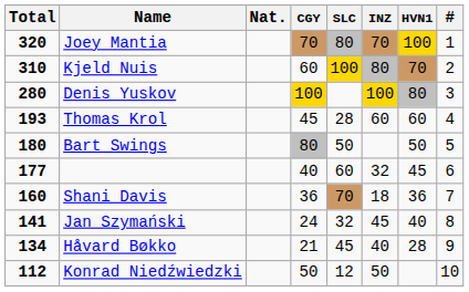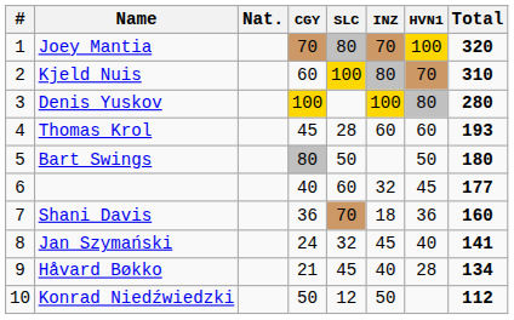 <table class="wikitable" style="text-align:center;">
 <tr>
-<th>Total</th>
+<th>#</th>
 <th>Name</th>
 <th>Nat.</th>
 <th><small>CGY</small></th>
 <th><small>SLC</small></th>
 <th><small>INZ</small></th>
 <th><small>HVN1</small></th>
-<th>#</th>
+<th>Total</th>
 </tr>
 <tr>
-<td><strong>320</strong></td>
+<td>1</td>
 <td align=left><a href='#'>Joey Mantia</a></td>
 <td></td>
 <td bgcolor=cc9966>70</td>
 <td bgcolor=silver>80</td>
 <td bgcolor=cc9966>70</td>
 <td bgcolor=gold>100</td>
-<td>1</td>
+<td><strong>320</strong></td>
 </tr>
 <tr>
-<td><strong>310</strong></td>
+<td>2</td>
 <td align=left><a href='#'>Kjeld Nuis</a></td>
 <td></td>
 <td>60</td>
 <td bgcolor=gold>100</td>
 <td bgcolor=silver>80</td>
 <td bgcolor=cc9966>70</td>
-<td>2</td>
+<td><strong>310</strong></td>
 </tr>
 <tr>
-<td><strong>280</strong></td>
+<td>3</td>
 <td align=left><a href='#'>Denis Yuskov</a></td>
 <td></td>
 <td bgcolor=gold>100</td>
 <td></td>
 <td bgcolor=gold>100</td>
 <td bgcolor=silver>80</td>
-<td>3</td>
+<td><strong>280</strong></td>
 </tr>
 <tr>
-<td><strong>193</strong></td>
+<td>4</td>
 <td align=left><a href='#'>Thomas Krol</a></td>
 <td></td>
 <td>45</td>
 <td>28</td>
 <td>60</td>
 <td>60</td>
-<td>4</td>
+<td><strong>193</strong></td>
 </tr>
 <tr>
-<td><strong>180</strong></td>
+<td>5</td>
 <td align=left><a href='#'>Bart Swings</a></td>
 <td></td>
 <td bgcolor=silver>80</td>
 <td>50</td>
 <td></td>
 <td>50</td>
-<td>5</td>
+<td><strong>180</strong></td>
 </tr>
 <tr>
-<td><strong>177</strong></td>
+<td>6</td>
 <td align=left></td>
 <td></td>
 <td>40</td>
 <td>60</td>
 <td>32</td>
 <td>45</td>
-<td>6</td>
+<td><strong>177</strong></td>
 </tr>
 <tr>
-<td><strong>160</strong></td>
+<td>7</td>
 <td align=left><a href='#'>Shani Davis</a></td>
 <td></td>
 <td>36</td>
 <td bgcolor=cc9966>70</td>
 <td>18</td>
 <td>36</td>
-<td>7</td>
+<td><strong>160</strong></td>
 </tr>
 <tr>
-<td><strong>141</strong></td>
+<td>8</td>
 <td align=left><a href='#'>Jan Szymański</a></td>
 <td></td>
 <td>24</td>
 <td>32</td>
 <td>45</td>
 <td>40</td>
-<td>8</td>
+<td><strong>141</strong></td>
 </tr>
 <tr>
-<td><strong>134</strong></td>
+<td>9</td>
 <td align=left><a href='#'>Håvard Bøkko</a></td>
 <td></td>
 <td>21</td>
 <td>45</td>
 <td>40</td>
 <td>28</td>
-<td>9</td>
+<td><strong>134</strong></td>
 </tr>
 <tr>
-<td><strong>112</strong></td>
+<td>10</td>
 <td align=left><a href='#'>Konrad Niedźwiedzki</a></td>
 <td></td>
 <td>50</td>
 <td>12</td>
 <td>50</td>
 <td></td>
-<td>10</td>
+<td><strong>112</strong></td>
 </tr>
 </table>
